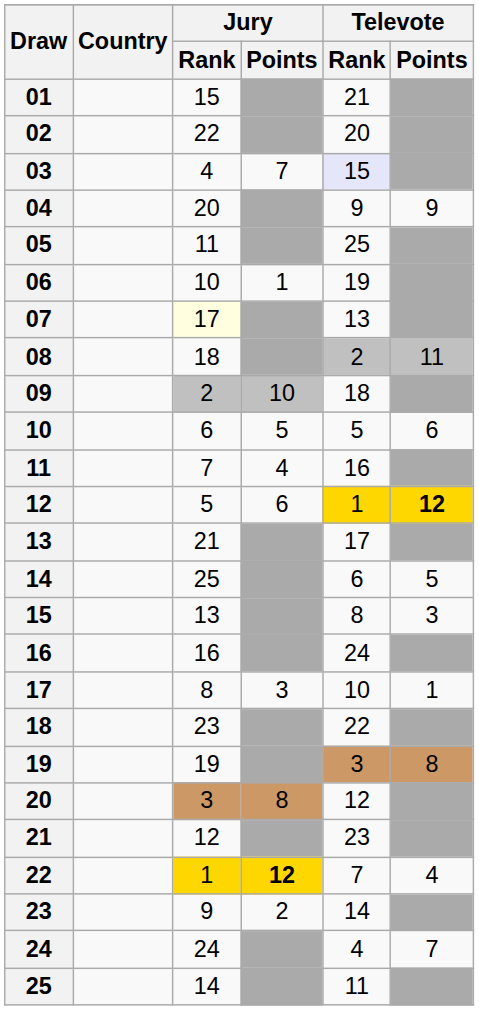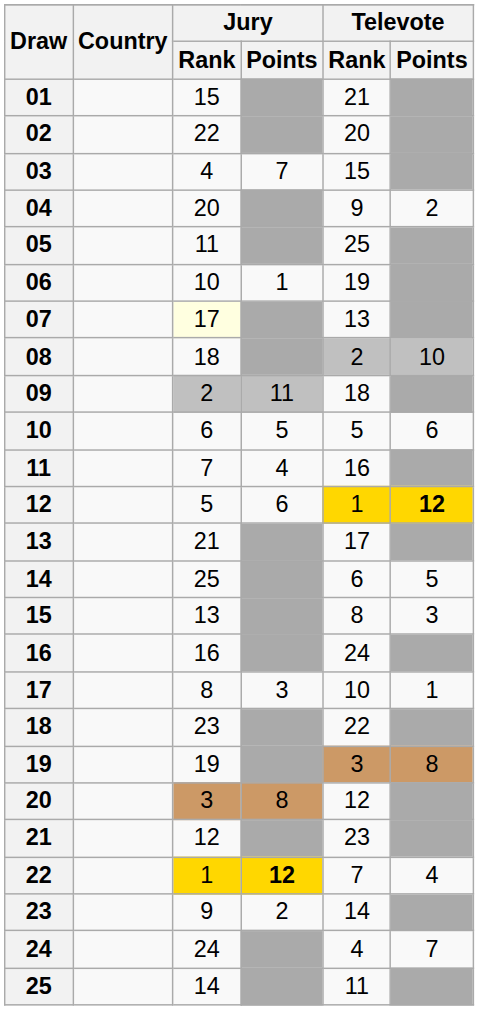 <table class="sortable wikitable collapsible plainrowheaders" style="text-align:center;">
 <tr>
 </tr>
 <tr>
 <th scope="col" rowspan="2">Draw</th>
 <th scope="col" rowspan="2">Country</th>
 <th scope="col" colspan="2">Jury</th>
 <th scope="col" colspan="2">Televote</th>
 </tr>
 <tr>
 <th scope="col">Rank</th>
 <th scope="col">Points</th>
 <th scope="col">Rank</th>
 <th scope="col">Points</th>
 </tr>
 <tr>
 <th scope="row" style="text-align:center;">01</th>
 <td style="text-align:left;"></td>
 <td>15</td>
 <td style="background:#AAAAAA;"></td>
 <td>21</td>
 <td style="background:#AAAAAA;"></td>
 </tr>
 <tr>
 <th scope="row" style="text-align:center;">02</th>
 <td style="text-align:left;"></td>
 <td>22</td>
 <td style="background:#AAAAAA;"></td>
 <td>20</td>
 <td style="background:#AAAAAA;"></td>
 </tr>
 <tr>
 <th scope="row" style="text-align:center;">03</th>
 <td style="text-align:left;"></td>
 <td>4</td>
 <td>7</td>
-<td style="background: lavender;">15</td>
+<td>15</td>
 <td style="background:#AAAAAA;"></td>
 </tr>
 <tr>
 <th scope="row" style="text-align:center;">04</th>
 <td style="text-align:left;"></td>
 <td>20</td>
 <td style="background:#AAAAAA;"></td>
 <td>9</td>
-<td>9</td>
+<td>2</td>
 </tr>
 <tr>
 <th scope="row" style="text-align:center;">05</th>
 <td style="text-align:left;"></td>
 <td>11</td>
 <td style="background:#AAAAAA;"></td>
 <td>25</td>
 <td style="background:#AAAAAA;"></td>
 </tr>
 <tr>
 <th scope="row" style="text-align:center;">06</th>
 <td style="text-align:left;"></td>
 <td>10</td>
 <td>1</td>
 <td>19</td>
 <td style="background:#AAAAAA;"></td>
 </tr>
 <tr>
 <th scope="row" style="text-align:center;">07</th>
 <td style="text-align:left;"></td>
 <td style="background: lightyellow;">17</td>
 <td style="background:#AAAAAA;"></td>
 <td>13</td>
 <td style="background:#AAAAAA;"></td>
 </tr>
 <tr>
 <th scope="row" style="text-align:center;">08</th>
 <td style="text-align:left;"></td>
 <td>18</td>
 <td style="background:#AAAAAA;"></td>
 <td style="background:silver;">2</td>
-<td style="background:silver;">11</td>
+<td style="background:silver;">10</td>
 </tr>
 <tr>
 <th scope="row" style="text-align:center;">09</th>
 <td style="text-align:left;"></td>
 <td style="background:silver;">2</td>
-<td style="background:silver;">10</td>
+<td style="background:silver;">11</td>
 <td>18</td>
 <td style="background:#AAAAAA;"></td>
 </tr>
 <tr>
 <th scope="row" style="text-align:center;">10</th>
 <td style="text-align:left;"></td>
 <td>6</td>
 <td>5</td>
 <td>5</td>
 <td>6</td>
 </tr>
 <tr>
 <th scope="row" style="text-align:center;">11</th>
 <td style="text-align:left;"></td>
 <td>7</td>
 <td>4</td>
 <td>16</td>
 <td style="background:#AAAAAA;"></td>
 </tr>
 <tr>
 <th scope="row" style="text-align:center;">12</th>
 <td style="text-align:left;"></td>
 <td>5</td>
 <td>6</td>
 <td style="background:gold;">1</td>
 <td style="background:gold;"><strong>12</strong></td>
 </tr>
 <tr>
 <th scope="row" style="text-align:center;">13</th>
 <td style="text-align:left;"></td>
 <td>21</td>
 <td style="background:#AAAAAA;"></td>
 <td>17</td>
 <td style="background:#AAAAAA;"></td>
 </tr>
 <tr>
 <th scope="row" style="text-align:center;">14</th>
 <td style="text-align:left;"></td>
 <td>25</td>
 <td style="background:#AAAAAA;"></td>
 <td>6</td>
 <td>5</td>
 </tr>
 <tr>
 <th scope="row" style="text-align:center;">15</th>
 <td style="text-align:left;"></td>
 <td>13</td>
 <td style="background:#AAAAAA;"></td>
 <td 8>8</td>
 <td>3</td>
 </tr>
 <tr>
 <th scope="row" style="text-align:center;">16</th>
 <td style="text-align:left;"></td>
 <td>16</td>
 <td style="background:#AAAAAA;"></td>
 <td>24</td>
 <td style="background:#AAAAAA;"></td>
 </tr>
 <tr>
 <th scope="row" style="text-align:center;">17</th>
 <td style="text-align:left;"></td>
 <td>8</td>
 <td>3</td>
 <td>10</td>
 <td>1</td>
 </tr>
 <tr>
 <th scope="row" style="text-align:center;">18</th>
 <td style="text-align:left;"></td>
 <td>23</td>
 <td style="background:#AAAAAA;"></td>
 <td>22</td>
 <td style="background:#AAAAAA;"></td>
 </tr>
 <tr>
 <th scope="row" style="text-align:center;">19</th>
 <td style="text-align:left;"></td>
 <td>19</td>
 <td style="background:#AAAAAA;"></td>
 <td style="background:#CC9966;">3</td>
 <td style="background:#CC9966;">8</td>
 </tr>
 <tr>
 <th scope="row" style="text-align:center;">20</th>
 <td style="text-align:left;"></td>
 <td style="background:#CC9966;">3</td>
 <td style="background:#CC9966;">8</td>
 <td>12</td>
 <td style="background:#AAAAAA;"></td>
 </tr>
 <tr>
 <th scope="row" style="text-align:center;">21</th>
 <td style="text-align:left;"></td>
 <td>12</td>
 <td style="background:#AAAAAA;"></td>
 <td>23</td>
 <td style="background:#AAAAAA;"></td>
 </tr>
 <tr>
 <th scope="row" style="text-align:center;">22</th>
 <td style="text-align:left;"></td>
 <td style="background:gold;">1</td>
 <td style="background:gold;"><strong>12</strong></td>
 <td>7</td>
 <td>4</td>
 </tr>
 <tr>
 <th scope="row" style="text-align:center;">23</th>
 <td style="text-align:left;"></td>
 <td>9</td>
 <td>2</td>
 <td>14</td>
 <td style="background:#AAAAAA;"></td>
 </tr>
 <tr>
 <th scope="row" style="text-align:center;">24</th>
 <td style="text-align:left;"></td>
 <td>24</td>
 <td style="background:#AAAAAA;"></td>
 <td>4</td>
 <td>7</td>
 </tr>
 <tr>
 <th scope="row" style="text-align:center;">25</th>
 <td style="text-align:left;"></td>
 <td>14</td>
 <td style="background:#AAAAAA;"></td>
 <td>11</td>
 <td style="background:#AAAAAA;"></td>
 </tr>
 </table>
